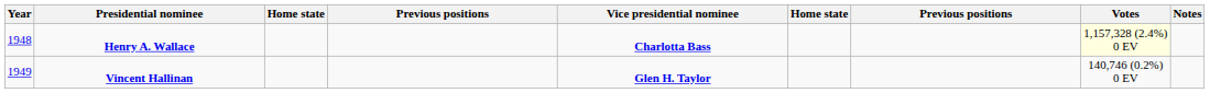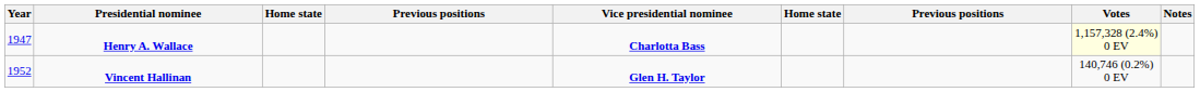 <table class="wikitable" style="text-align:center">
 <tr>
 <th>Year</th>
 <th width=300>Presidential nominee</th>
 <th>Home state</th>
 <th width=300>Previous positions</th>
 <th width=300>Vice presidential nominee</th>
 <th>Home state</th>
 <th width=300>Previous positions</th>
 <th>Votes</th>
 <th>Notes</th>
 </tr>
 <tr>
-<td><a href='#'>1948</a></td>
+<td><a href='#'>1947</a></td>
 <td><br><strong><a href='#'>Henry A. Wallace</a></strong></td>
 <td></td>
 <td></td>
 <td><br><strong><a href='#'>Charlotta Bass</a></strong></td>
 <td></td>
 <td></td>
 <td style="background: lightyellow;">1,157,328 (2.4%)<br>0 EV</td>
 <td></td>
 </tr>
 <tr>
-<td><a href='#'>1949</a></td>
+<td><a href='#'>1952</a></td>
 <td><br><strong><a href='#'>Vincent Hallinan</a></strong></td>
 <td></td>
 <td></td>
 <td><br><strong><a href='#'>Glen H. Taylor</a></strong></td>
 <td></td>
 <td></td>
 <td>140,746 (0.2%)<br>0 EV</td>
 <td></td>
 </tr>
 </table>
